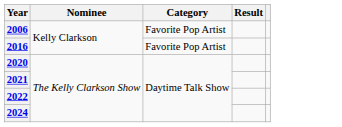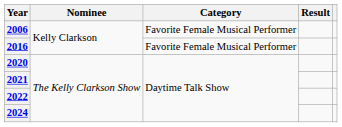 <table class="wikitable plainrowheaders">
 <tr>
 <th>Year</th>
 <th>Nominee</th>
 <th>Category</th>
 <th>Result</th>
 <th></th>
 </tr>
 <tr>
 <th scope="row"><a href='#'>2006</a></th>
 <td rowspan="2">Kelly Clarkson</td>
-<td>Favorite Pop Artist</td>
+<td>Favorite Female Musical Performer</td>
 <td></td>
 <td align="center"></td>
 </tr>
 <tr>
 <th scope="row"><a href='#'>2016</a></th>
-<td>Favorite Pop Artist</td>
+<td>Favorite Female Musical Performer</td>
 <td></td>
 <td align="center"></td>
 </tr>
 <tr>
 <th scope="row"><a href='#'>2020</a></th>
 <td rowspan="4"><em>The Kelly Clarkson Show</em></td>
 <td rowspan="4">Daytime Talk Show</td>
 <td></td>
 <td align="center"></td>
 </tr>
 <tr>
 <th scope="row"><a href='#'>2021</a></th>
 <td></td>
 <td align="center"></td>
 </tr>
 <tr>
 <th scope="row"><a href='#'>2022</a></th>
 <td></td>
 <td align="center"></td>
 </tr>
 <tr>
 <th scope="row"><a href='#'>2024</a></th>
 <td></td>
 <td align="center"></td>
 </tr>
 </table>
